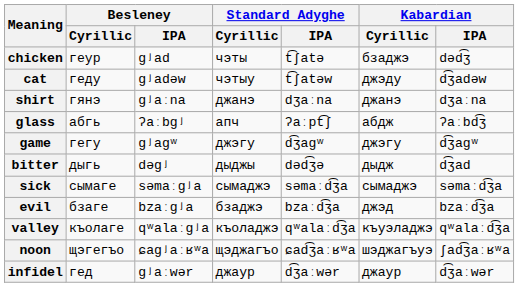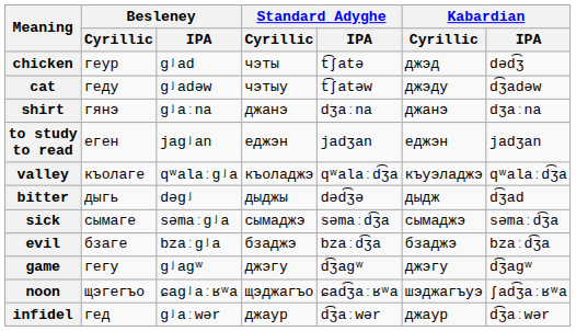 <table class="wikitable">
 <tr>
 <th rowspan=2>Meaning</th>
 <th colspan=2>Besleney</th>
 <th colspan=2><a href='#'>Standard Adyghe</a></th>
 <th colspan=2><a href='#'>Kabardian</a></th>
 </tr>
 <tr>
 <th>Cyrillic</th>
 <th>IPA</th>
 <th>Cyrillic</th>
 <th>IPA</th>
 <th>Cyrillic</th>
 <th>IPA</th>
 </tr>
 <tr>
 <th>chicken</th>
 <td>геур</td>
 <td>ɡʲad</td>
 <td>чэты</td>
 <td>t͡ʃatə</td>
-<td>бзаджэ</td>
+<td>джэд</td>
 <td>dəd͡ʒ</td>
 </tr>
 <tr>
 <th>cat</th>
 <td>геду</td>
 <td>ɡʲadəw</td>
 <td>чэтыу</td>
 <td>t͡ʃatəw</td>
 <td>джэду</td>
 <td>d͡ʒadəw</td>
 </tr>
 <tr>
 <th>shirt</th>
 <td>гянэ</td>
 <td>ɡʲaːna</td>
 <td>джанэ</td>
 <td>dʒaːna</td>
 <td>джанэ</td>
 <td>dʒaːna</td>
 </tr>
 <tr>
-<th>glass</th>
-<td>абгь</td>
-<td>ʔaːbgʲ</td>
-<td>апч</td>
-<td>ʔaːpt͡ʃ</td>
-<td>абдж</td>
-<td>ʔaːbd͡ʒ</td>
+<th>to study<br>to read</th>
+<td>еген</td>
+<td>jaɡʲan</td>
+<td>еджэн</td>
+<td>jadʒan</td>
+<td>еджэн</td>
+<td>jadʒan</td>
 </tr>
 <tr>
-<th>game</th>
-<td>гегу</td>
-<td>ɡʲagʷ</td>
-<td>джэгу</td>
-<td>d͡ʒagʷ</td>
-<td>джэгу</td>
-<td>d͡ʒagʷ</td>
+<th>valley</th>
+<td>къолаге</td>
+<td>qʷalaːɡʲa</td>
+<td>къоладжэ</td>
+<td>qʷalaːd͡ʒa</td>
+<td>къуэладжэ</td>
+<td>qʷalaːd͡ʒa</td>
 </tr>
 <tr>
 <th>bitter</th>
 <td>дыгь</td>
 <td>dəɡʲ</td>
 <td>дыджы</td>
 <td>dəd͡ʒə</td>
 <td>дыдж</td>
 <td>d͡ʒad</td>
 </tr>
 <tr>
 <th>sick</th>
 <td>сымаге</td>
 <td>səmaːɡʲa</td>
 <td>сымаджэ</td>
 <td>səmaːd͡ʒa</td>
 <td>сымаджэ</td>
 <td>səmaːd͡ʒa</td>
 </tr>
 <tr>
 <th>evil</th>
 <td>бзаге</td>
 <td>bzaːɡʲa</td>
 <td>бзаджэ</td>
 <td>bzaːd͡ʒa</td>
-<td>джэд</td>
+<td>бзаджэ</td>
 <td>bzaːd͡ʒa</td>
 </tr>
 <tr>
-<th>valley</th>
-<td>къолаге</td>
-<td>qʷalaːɡʲa</td>
-<td>къоладжэ</td>
-<td>qʷalaːd͡ʒa</td>
-<td>къуэладжэ</td>
-<td>qʷalaːd͡ʒa</td>
+<th>game</th>
+<td>гегу</td>
+<td>ɡʲagʷ</td>
+<td>джэгу</td>
+<td>d͡ʒagʷ</td>
+<td>джэгу</td>
+<td>d͡ʒagʷ</td>
 </tr>
 <tr>
 <th>noon</th>
 <td>щэгегъо</td>
 <td>ɕaɡʲaːʁʷa</td>
 <td>щэджагъо</td>
 <td>ɕad͡ʒaːʁʷa</td>
 <td>шэджагъуэ</td>
 <td>ʃad͡ʒaːʁʷa</td>
 </tr>
 <tr>
 <th>infidel</th>
 <td>гед</td>
 <td>ɡʲaːwər</td>
 <td>джаур</td>
 <td>d͡ʒaːwər</td>
 <td>джаур</td>
 <td>d͡ʒaːwər</td>
 </tr>
 </table>
